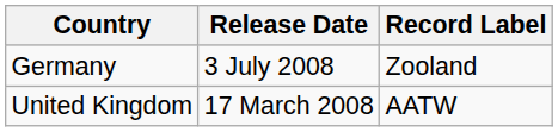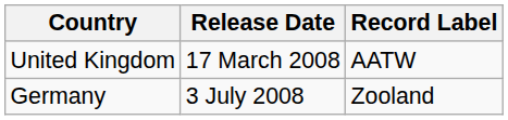 <table class="wikitable">
 <tr>
 <th>Country</th>
 <th>Release Date</th>
 <th>Record Label</th>
 </tr>
 <tr>
+<td>United Kingdom</td>
+<td>17 March 2008</td>
+<td>AATW</td>
+</tr>
+<tr>
 <td>Germany</td>
 <td>3 July 2008</td>
 <td>Zooland</td>
 </tr>
-<tr>
-<td>United Kingdom</td>
-<td>17 March 2008</td>
-<td>AATW</td>
-</tr>
 </table>
